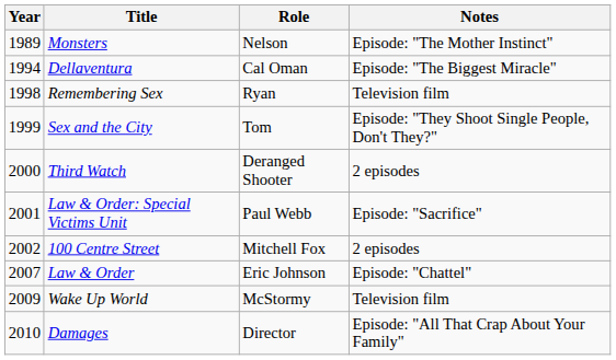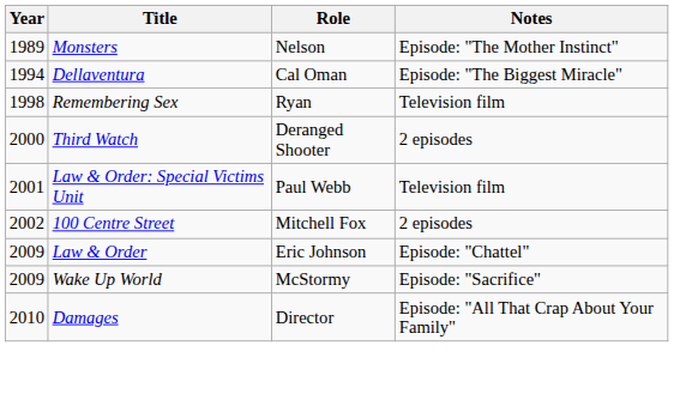 <table class="wikitable sortable">
 <tr>
 <th>Year</th>
 <th>Title</th>
 <th>Role</th>
 <th>Notes</th>
 </tr>
 <tr>
 <td>1989</td>
 <td><a href='#'><em>Monsters</em></a></td>
 <td>Nelson</td>
 <td>Episode: "The Mother Instinct"</td>
 </tr>
 <tr>
 <td>1994</td>
 <td><em><a href='#'>Dellaventura</a></em></td>
 <td>Cal Oman</td>
 <td>Episode: "The Biggest Miracle"</td>
 </tr>
 <tr>
 <td>1998</td>
 <td><em>Remembering Sex</em></td>
 <td>Ryan</td>
 <td>Television film</td>
 </tr>
 <tr>
-<td>1999</td>
-<td><em><a href='#'>Sex and the City</a></em></td>
-<td>Tom</td>
-<td>Episode: "They Shoot Single People, Don't They?"</td>
-</tr>
-<tr>
 <td>2000</td>
 <td><em><a href='#'>Third Watch</a></em></td>
 <td>Deranged Shooter</td>
 <td>2 episodes</td>
 </tr>
 <tr>
 <td>2001</td>
 <td><em><a href='#'>Law & Order: Special Victims Unit</a></em></td>
 <td>Paul Webb</td>
-<td>Episode: "Sacrifice"</td>
+<td>Television film</td>
 </tr>
 <tr>
 <td>2002</td>
 <td><em><a href='#'>100 Centre Street</a></em></td>
 <td>Mitchell Fox</td>
 <td>2 episodes</td>
 </tr>
 <tr>
-<td>2007</td>
+<td>2009</td>
 <td><em><a href='#'>Law & Order</a></em></td>
 <td>Eric Johnson</td>
 <td>Episode: "Chattel"</td>
 </tr>
 <tr>
 <td>2009</td>
 <td><em>Wake Up World</em></td>
 <td>McStormy</td>
-<td>Television film</td>
+<td>Episode: "Sacrifice"</td>
 </tr>
 <tr>
 <td>2010</td>
 <td><a href='#'><em>Damages</em></a></td>
 <td>Director</td>
 <td>Episode: "All That Crap About Your Family"</td>
 </tr>
 </table>
